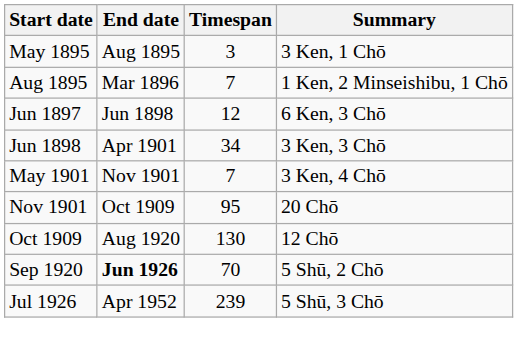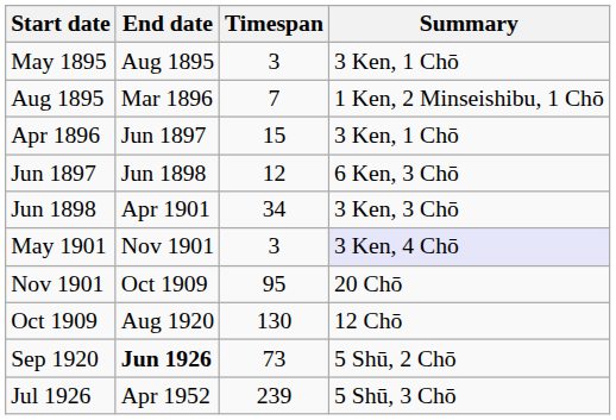 <table class=wikitable>
 <tr>
 <th>Start date</th>
 <th>End date</th>
 <th>Timespan</th>
 <th>Summary</th>
 </tr>
 <tr>
 <td>May 1895</td>
 <td>Aug 1895</td>
 <td align=center>3</td>
 <td>3 Ken, 1 Chō</td>
 </tr>
 <tr>
 <td>Aug 1895</td>
 <td>Mar 1896</td>
 <td align=center>7</td>
 <td>1 Ken, 2 Minseishibu, 1 Chō</td>
 </tr>
 <tr>
+<td>Apr 1896</td>
+<td>Jun 1897</td>
+<td align=center>15</td>
+<td>3 Ken, 1 Chō</td>
+</tr>
+<tr>
 <td>Jun 1897</td>
 <td>Jun 1898</td>
 <td align=center>12</td>
 <td>6 Ken, 3 Chō</td>
 </tr>
 <tr>
 <td>Jun 1898</td>
 <td>Apr 1901</td>
 <td align=center>34</td>
 <td>3 Ken, 3 Chō</td>
 </tr>
 <tr>
 <td>May 1901</td>
 <td>Nov 1901</td>
-<td align=center>7</td>
-<td>3 Ken, 4 Chō</td>
+<td align=center>3</td>
+<td style="background: lavender;">3 Ken, 4 Chō</td>
 </tr>
 <tr>
 <td>Nov 1901</td>
 <td>Oct 1909</td>
 <td align=center>95</td>
 <td>20 Chō</td>
 </tr>
 <tr>
 <td>Oct 1909</td>
 <td>Aug 1920</td>
 <td align=center>130</td>
 <td>12 Chō</td>
 </tr>
 <tr>
 <td>Sep 1920</td>
 <td><strong>Jun 1926</strong></td>
-<td align=center>70</td>
+<td align=center>73</td>
 <td>5 Shū, 2 Chō</td>
 </tr>
 <tr>
 <td>Jul 1926</td>
 <td>Apr 1952</td>
 <td align=center>239</td>
 <td>5 Shū, 3 Chō</td>
 </tr>
 </table>
